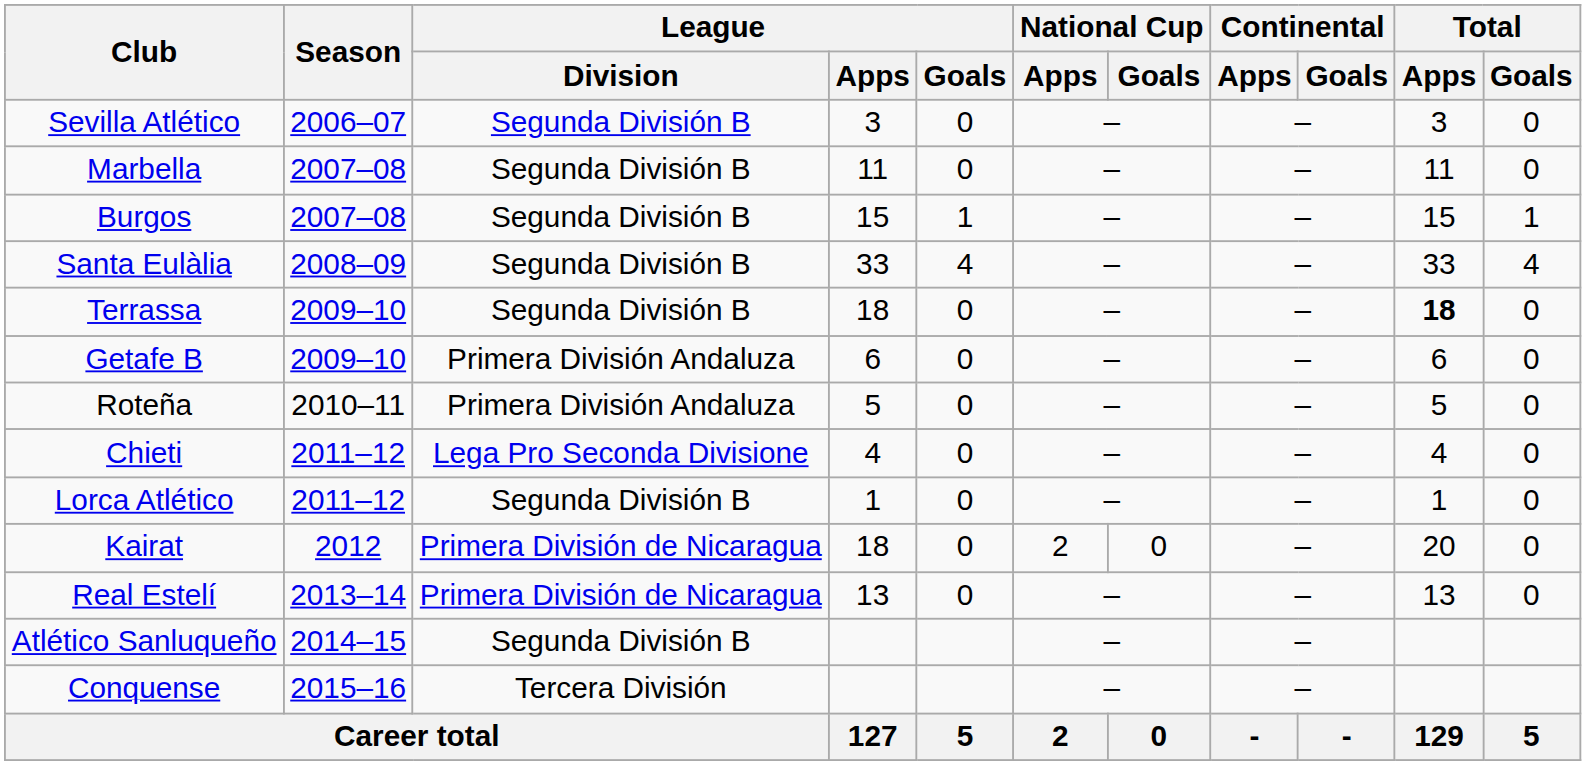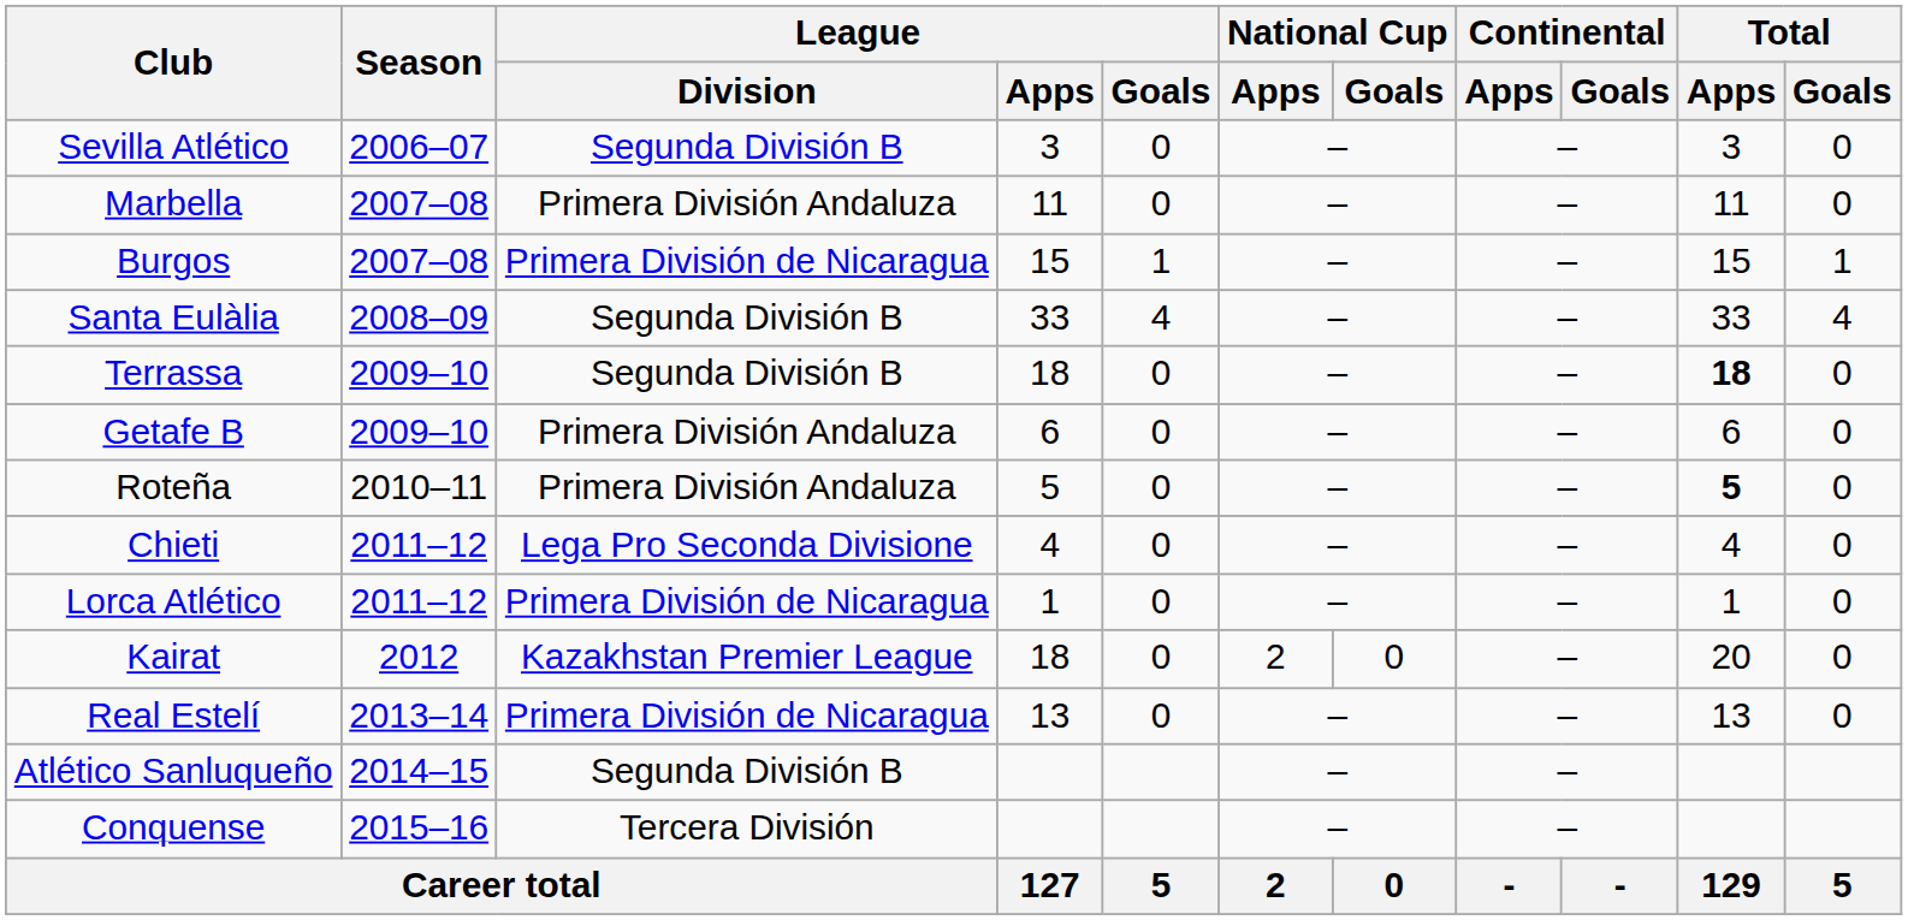 <table class="wikitable" style="text-align: center;">
 <tr>
 <th rowspan="2">Club</th>
 <th rowspan="2">Season</th>
 <th colspan="3">League</th>
 <th colspan="2">National Cup</th>
 <th colspan="2">Continental</th>
 <th colspan="2">Total</th>
 </tr>
 <tr>
 <th>Division</th>
 <th>Apps</th>
 <th>Goals</th>
 <th>Apps</th>
 <th>Goals</th>
 <th>Apps</th>
 <th>Goals</th>
 <th>Apps</th>
 <th>Goals</th>
 </tr>
 <tr>
 <td valign="center"><a href='#'>Sevilla Atlético</a></td>
 <td><a href='#'>2006–07</a></td>
 <td><a href='#'>Segunda División B</a></td>
 <td>3</td>
 <td>0</td>
 <td colspan="2">–</td>
 <td colspan="2">–</td>
 <td>3</td>
 <td>0</td>
 </tr>
 <tr>
 <td valign="center"><a href='#'>Marbella</a></td>
 <td><a href='#'>2007–08</a></td>
-<td>Segunda División B</td>
+<td>Primera División Andaluza</td>
 <td>11</td>
 <td>0</td>
 <td colspan="2">–</td>
 <td colspan="2">–</td>
 <td>11</td>
 <td>0</td>
 </tr>
 <tr>
 <td valign="center"><a href='#'>Burgos</a></td>
 <td><a href='#'>2007–08</a></td>
-<td>Segunda División B</td>
+<td><a href='#'>Primera División de Nicaragua</a></td>
 <td>15</td>
 <td>1</td>
 <td colspan="2">–</td>
 <td colspan="2">–</td>
 <td>15</td>
 <td>1</td>
 </tr>
 <tr>
 <td valign="center"><a href='#'>Santa Eulàlia</a></td>
 <td><a href='#'>2008–09</a></td>
 <td>Segunda División B</td>
 <td>33</td>
 <td>4</td>
 <td colspan="2">–</td>
 <td colspan="2">–</td>
 <td>33</td>
 <td>4</td>
 </tr>
 <tr>
 <td valign="center"><a href='#'>Terrassa</a></td>
 <td><a href='#'>2009–10</a></td>
 <td>Segunda División B</td>
 <td>18</td>
 <td>0</td>
 <td colspan="2">–</td>
 <td colspan="2">–</td>
 <td><strong>18</strong></td>
 <td>0</td>
 </tr>
 <tr>
 <td valign="center"><a href='#'>Getafe B</a></td>
 <td><a href='#'>2009–10</a></td>
 <td>Primera División Andaluza</td>
 <td>6</td>
 <td>0</td>
 <td colspan="2">–</td>
 <td colspan="2">–</td>
 <td>6</td>
 <td>0</td>
 </tr>
 <tr>
 <td valign="center">Roteña</td>
 <td>2010–11</td>
 <td>Primera División Andaluza</td>
 <td>5</td>
 <td>0</td>
 <td colspan="2">–</td>
 <td colspan="2">–</td>
-<td>5</td>
+<td><strong>5</strong></td>
 <td>0</td>
 </tr>
 <tr>
 <td valign="center"><a href='#'>Chieti</a></td>
 <td><a href='#'>2011–12</a></td>
 <td><a href='#'>Lega Pro Seconda Divisione</a></td>
 <td>4</td>
 <td>0</td>
 <td colspan="2">–</td>
 <td colspan="2">–</td>
 <td>4</td>
 <td>0</td>
 </tr>
 <tr>
 <td valign="center"><a href='#'>Lorca Atlético</a></td>
 <td><a href='#'>2011–12</a></td>
-<td>Segunda División B</td>
+<td><a href='#'>Primera División de Nicaragua</a></td>
 <td>1</td>
 <td>0</td>
 <td colspan="2">–</td>
 <td colspan="2">–</td>
 <td>1</td>
 <td>0</td>
 </tr>
 <tr>
 <td valign="center"><a href='#'>Kairat</a></td>
 <td><a href='#'>2012</a></td>
-<td><a href='#'>Primera División de Nicaragua</a></td>
+<td><a href='#'>Kazakhstan Premier League</a></td>
 <td>18</td>
 <td>0</td>
 <td>2</td>
 <td>0</td>
 <td colspan="2">–</td>
 <td>20</td>
 <td>0</td>
 </tr>
 <tr>
 <td valign="center"><a href='#'>Real Estelí</a></td>
 <td><a href='#'>2013–14</a></td>
 <td><a href='#'>Primera División de Nicaragua</a></td>
 <td>13</td>
 <td>0</td>
 <td colspan="2">–</td>
 <td colspan="2">–</td>
 <td>13</td>
 <td>0</td>
 </tr>
 <tr>
 <td valign="center"><a href='#'>Atlético Sanluqueño</a></td>
 <td><a href='#'>2014–15</a></td>
 <td>Segunda División B</td>
 <td></td>
 <td></td>
 <td colspan="2">–</td>
 <td colspan="2">–</td>
 <td></td>
 <td></td>
 </tr>
 <tr>
 <td valign="center"><a href='#'>Conquense</a></td>
 <td><a href='#'>2015–16</a></td>
 <td>Tercera División</td>
 <td></td>
 <td></td>
 <td colspan="2">–</td>
 <td colspan="2">–</td>
 <td></td>
 <td></td>
 </tr>
 <tr>
 <th colspan="3">Career total</th>
 <th>127</th>
 <th>5</th>
 <th>2</th>
 <th>0</th>
 <th>-</th>
 <th>-</th>
 <th>129</th>
 <th>5</th>
 </tr>
 </table>
